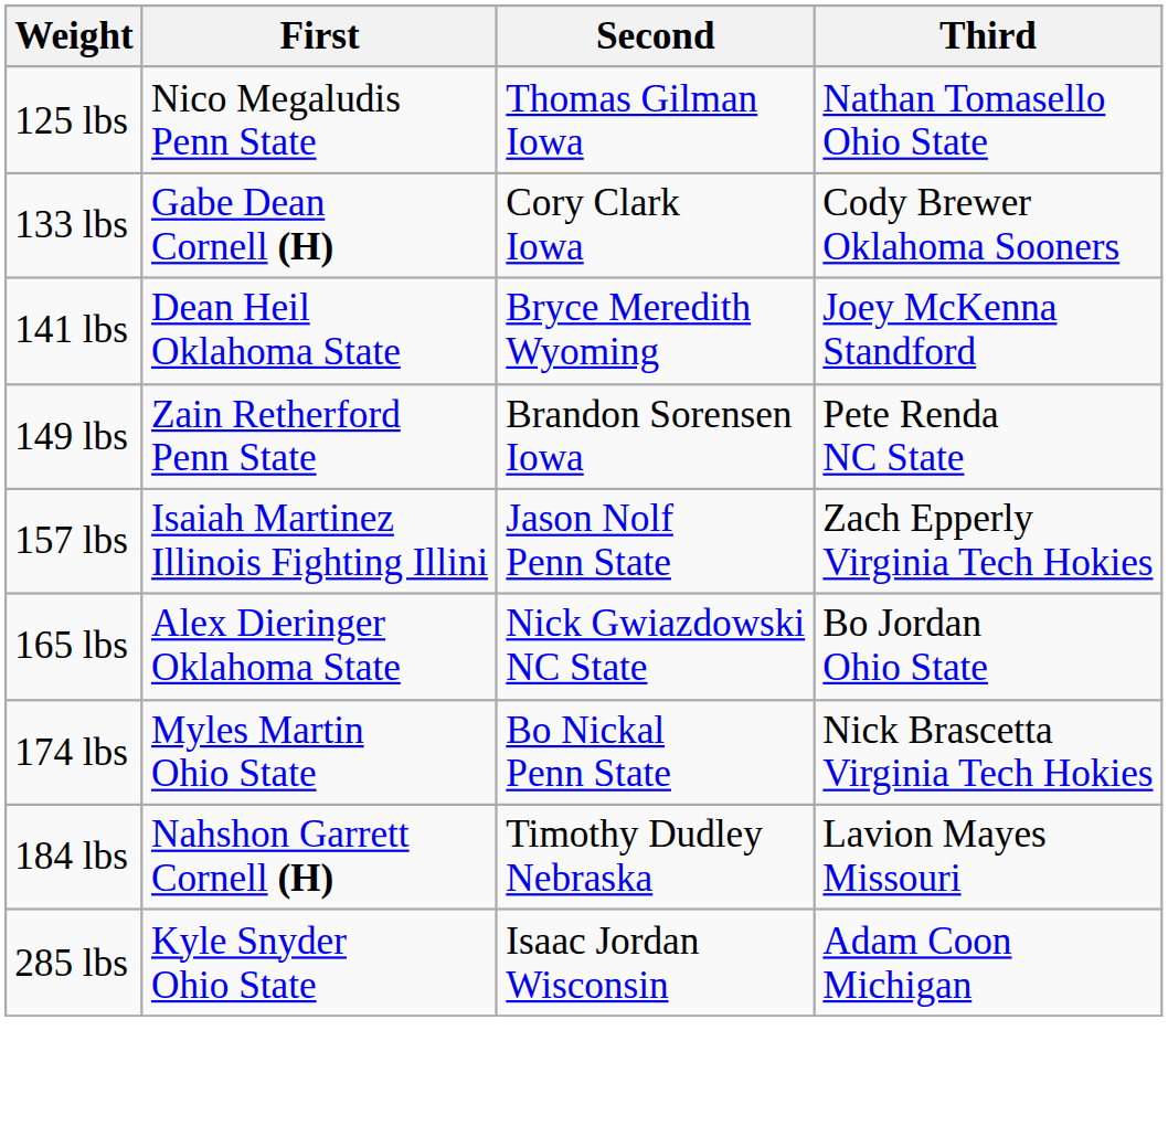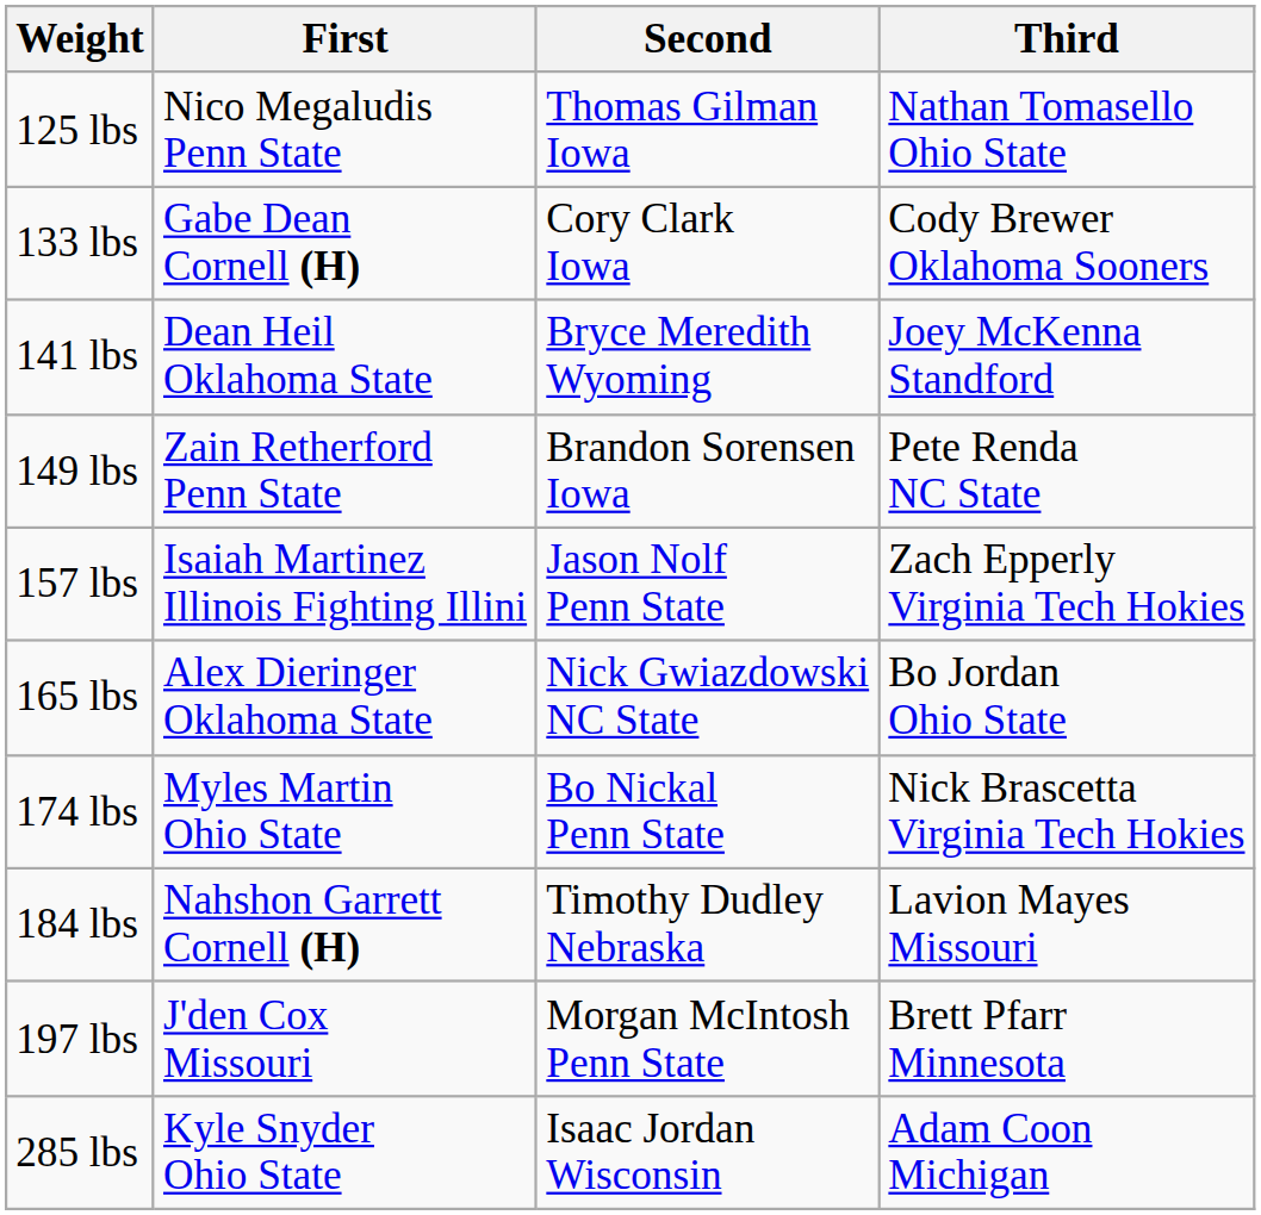 <table class=wikitable>
 <tr>
 <th>Weight</th>
 <th>First</th>
 <th>Second</th>
 <th>Third</th>
 </tr>
 <tr>
 <td>125 lbs</td>
 <td>Nico Megaludis<br><a href='#'>Penn State</a></td>
 <td><a href='#'>Thomas Gilman</a><br><a href='#'>Iowa</a></td>
 <td><a href='#'>Nathan Tomasello</a><br><a href='#'>Ohio State</a></td>
 </tr>
 <tr>
 <td>133 lbs</td>
 <td><a href='#'>Gabe Dean</a><br><a href='#'>Cornell</a> <strong>(H)</strong></td>
 <td>Cory Clark<br><a href='#'>Iowa</a></td>
 <td>Cody Brewer<br><a href='#'>Oklahoma Sooners</a></td>
 </tr>
 <tr>
 <td>141 lbs</td>
 <td><a href='#'>Dean Heil</a><br><a href='#'>Oklahoma State</a></td>
 <td><a href='#'>Bryce Meredith</a><br><a href='#'>Wyoming</a></td>
 <td><a href='#'>Joey McKenna</a><br><a href='#'>Standford</a></td>
 </tr>
 <tr>
 <td>149 lbs</td>
 <td><a href='#'>Zain Retherford</a><br><a href='#'>Penn State</a></td>
 <td>Brandon Sorensen<br><a href='#'>Iowa</a></td>
 <td>Pete Renda<br><a href='#'>NC State</a></td>
 </tr>
 <tr>
 <td>157 lbs</td>
 <td><a href='#'>Isaiah Martinez</a><br><a href='#'>Illinois Fighting Illini</a></td>
 <td><a href='#'>Jason Nolf</a><br><a href='#'>Penn State</a></td>
 <td>Zach Epperly<br><a href='#'>Virginia Tech Hokies</a></td>
 </tr>
 <tr>
 <td>165 lbs</td>
 <td><a href='#'>Alex Dieringer</a><br><a href='#'>Oklahoma State</a></td>
 <td><a href='#'>Nick Gwiazdowski</a><br><a href='#'>NC State</a></td>
 <td>Bo Jordan<br><a href='#'>Ohio State</a></td>
 </tr>
 <tr>
 <td>174 lbs</td>
 <td><a href='#'>Myles Martin</a><br><a href='#'>Ohio State</a></td>
 <td><a href='#'>Bo Nickal</a><br><a href='#'>Penn State</a></td>
 <td>Nick Brascetta<br><a href='#'>Virginia Tech Hokies</a></td>
 </tr>
 <tr>
 <td>184 lbs</td>
 <td><a href='#'>Nahshon Garrett</a><br><a href='#'>Cornell</a> <strong>(H)</strong></td>
 <td>Timothy Dudley<br><a href='#'>Nebraska</a></td>
 <td>Lavion Mayes <br><a href='#'>Missouri</a></td>
 </tr>
 <tr>
+<td>197 lbs</td>
+<td><a href='#'>J'den Cox</a><br><a href='#'>Missouri</a></td>
+<td>Morgan McIntosh<br><a href='#'>Penn State</a></td>
+<td>Brett Pfarr<br><a href='#'>Minnesota</a></td>
+</tr>
+<tr>
 <td>285 lbs</td>
 <td><a href='#'>Kyle Snyder</a><br><a href='#'>Ohio State</a></td>
 <td>Isaac Jordan<br><a href='#'>Wisconsin</a></td>
 <td><a href='#'>Adam Coon</a><br><a href='#'>Michigan</a></td>
 </tr>
 </table>
